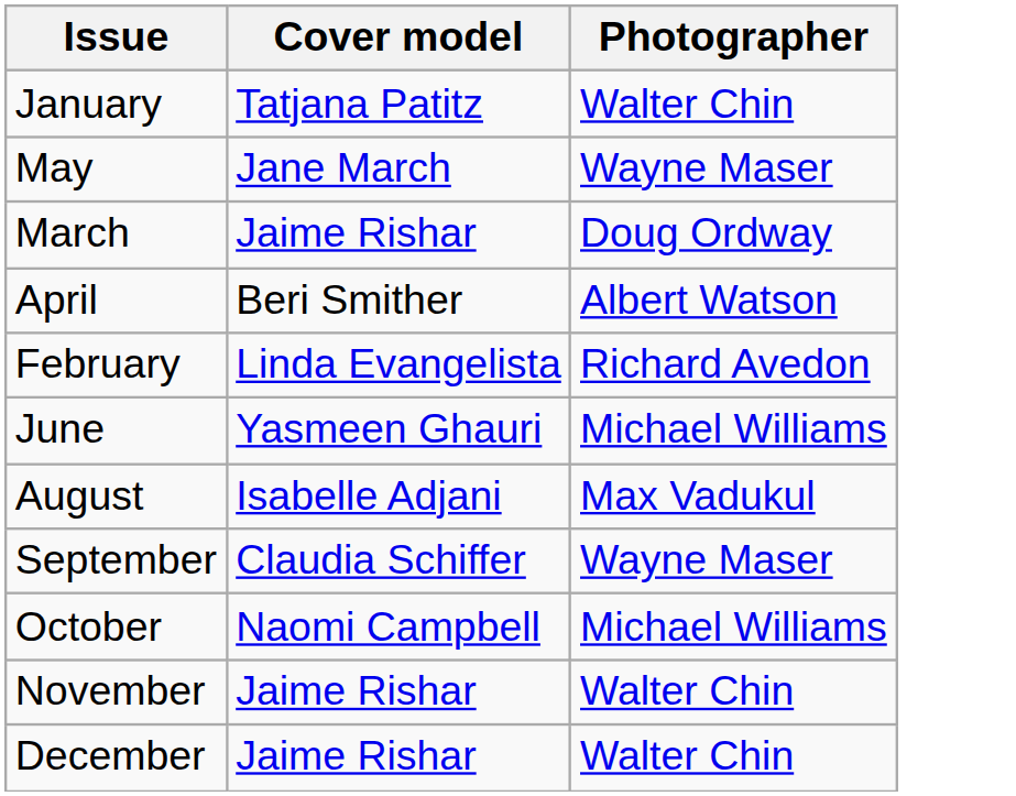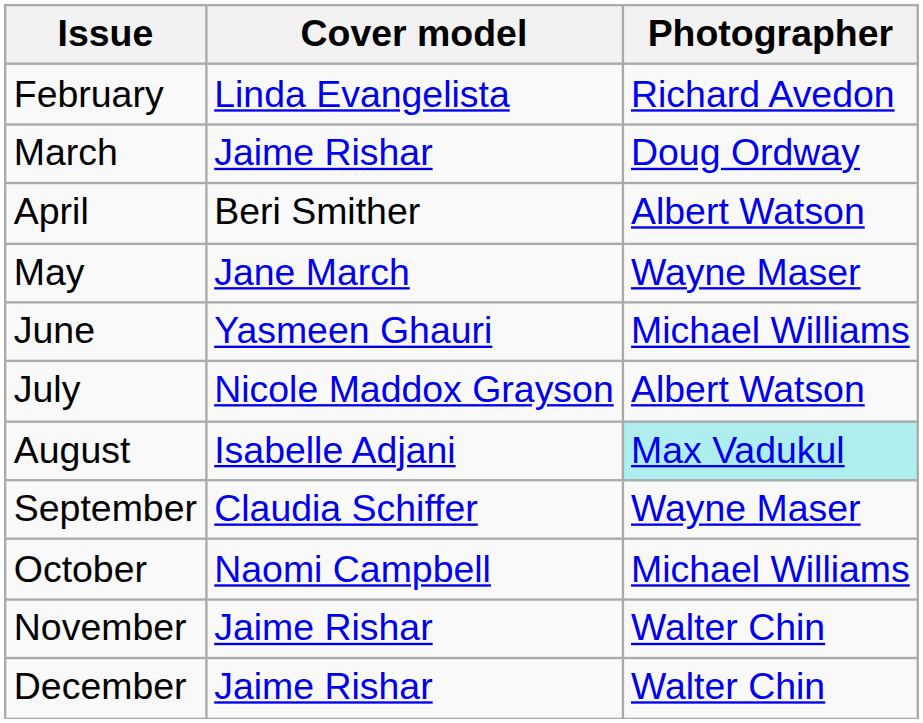 <table class="sortable wikitable">
 <tr>
 <th>Issue</th>
 <th>Cover model</th>
 <th>Photographer</th>
 </tr>
 <tr>
-<td>January</td>
-<td><a href='#'>Tatjana Patitz</a></td>
-<td><a href='#'>Walter Chin</a></td>
-</tr>
-<tr>
-<td>May</td>
-<td><a href='#'>Jane March</a></td>
-<td><a href='#'>Wayne Maser</a></td>
+<td>February</td>
+<td><a href='#'>Linda Evangelista</a></td>
+<td><a href='#'>Richard Avedon</a></td>
 </tr>
 <tr>
 <td>March</td>
 <td><a href='#'>Jaime Rishar</a></td>
 <td><a href='#'>Doug Ordway</a></td>
 </tr>
 <tr>
 <td>April</td>
 <td>Beri Smither</td>
 <td><a href='#'>Albert Watson</a></td>
 </tr>
 <tr>
-<td>February</td>
-<td><a href='#'>Linda Evangelista</a></td>
-<td><a href='#'>Richard Avedon</a></td>
+<td>May</td>
+<td><a href='#'>Jane March</a></td>
+<td><a href='#'>Wayne Maser</a></td>
 </tr>
 <tr>
 <td>June</td>
 <td><a href='#'>Yasmeen Ghauri</a></td>
 <td><a href='#'>Michael Williams</a></td>
 </tr>
 <tr>
+<td>July</td>
+<td><a href='#'>Nicole Maddox Grayson</a></td>
+<td><a href='#'>Albert Watson</a></td>
+</tr>
+<tr>
 <td>August</td>
 <td><a href='#'>Isabelle Adjani</a></td>
-<td><a href='#'>Max Vadukul</a></td>
+<td style="background: paleturquoise;"><a href='#'>Max Vadukul</a></td>
 </tr>
 <tr>
 <td>September</td>
 <td><a href='#'>Claudia Schiffer</a></td>
 <td><a href='#'>Wayne Maser</a></td>
 </tr>
 <tr>
 <td>October</td>
 <td><a href='#'>Naomi Campbell</a></td>
 <td><a href='#'>Michael Williams</a></td>
 </tr>
 <tr>
 <td>November</td>
 <td><a href='#'>Jaime Rishar</a></td>
 <td><a href='#'>Walter Chin</a></td>
 </tr>
 <tr>
 <td>December</td>
 <td><a href='#'>Jaime Rishar</a></td>
 <td><a href='#'>Walter Chin</a></td>
 </tr>
 </table>
